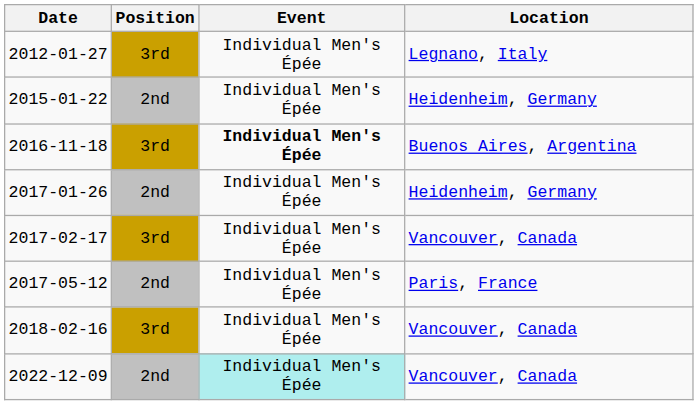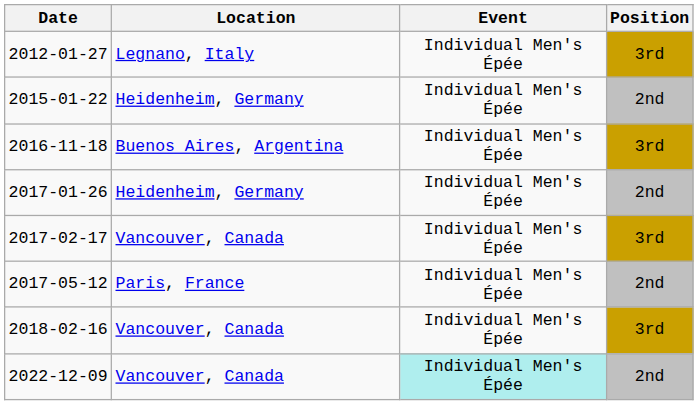 <table class="wikitable" style="text-align:center;">
 <tr>
 <th>Date</th>
+<th style="width:17em">Location</th>
+<th style="width:12em">Event</th>
 <th>Position</th>
-<th style="width:12em">Event</th>
-<th style="width:17em">Location</th>
 </tr>
 <tr>
 <td>2012-01-27</td>
+<td rowspan="1" align="left"> <a href='#'>Legnano</a>, <a href='#'>Italy</a></td>
+<td>Individual Men's Épée</td>
 <td bgcolor="caramel">3rd</td>
-<td>Individual Men's Épée</td>
-<td rowspan="1" align="left"> <a href='#'>Legnano</a>, <a href='#'>Italy</a></td>
 </tr>
 <tr>
 <td>2015-01-22</td>
+<td rowspan="1" align="left"> <a href='#'>Heidenheim</a>, <a href='#'>Germany</a></td>
+<td>Individual Men's Épée</td>
 <td bgcolor="silver">2nd</td>
-<td>Individual Men's Épée</td>
-<td rowspan="1" align="left"> <a href='#'>Heidenheim</a>, <a href='#'>Germany</a></td>
 </tr>
 <tr>
 <td>2016-11-18</td>
+<td rowspan="1" align="left"> <a href='#'>Buenos Aires</a>, <a href='#'>Argentina</a></td>
+<td>Individual Men's Épée</td>
 <td bgcolor="caramel">3rd</td>
-<td><strong>Individual Men's Épée</strong></td>
-<td rowspan="1" align="left"> <a href='#'>Buenos Aires</a>, <a href='#'>Argentina</a></td>
 </tr>
 <tr>
 <td>2017-01-26</td>
+<td rowspan="1" align="left"> <a href='#'>Heidenheim</a>, <a href='#'>Germany</a></td>
+<td>Individual Men's Épée</td>
 <td bgcolor="silver">2nd</td>
-<td>Individual Men's Épée</td>
-<td rowspan="1" align="left"> <a href='#'>Heidenheim</a>, <a href='#'>Germany</a></td>
 </tr>
 <tr>
 <td rowspan="1">2017-02-17</td>
+<td rowspan="1" align="left"> <a href='#'>Vancouver</a>, <a href='#'>Canada</a></td>
+<td>Individual Men's Épée</td>
 <td bgcolor="caramel">3rd</td>
-<td>Individual Men's Épée</td>
-<td rowspan="1" align="left"> <a href='#'>Vancouver</a>, <a href='#'>Canada</a></td>
 </tr>
 <tr>
 <td>2017-05-12</td>
+<td rowspan="1" align="left"> <a href='#'>Paris</a>, <a href='#'>France</a></td>
+<td>Individual Men's Épée</td>
 <td bgcolor="silver">2nd</td>
-<td>Individual Men's Épée</td>
-<td rowspan="1" align="left"> <a href='#'>Paris</a>, <a href='#'>France</a></td>
 </tr>
 <tr>
 <td>2018-02-16</td>
+<td rowspan="1" align="left"> <a href='#'>Vancouver</a>, <a href='#'>Canada</a></td>
+<td>Individual Men's Épée</td>
 <td bgcolor="caramel">3rd</td>
-<td>Individual Men's Épée</td>
-<td rowspan="1" align="left"> <a href='#'>Vancouver</a>, <a href='#'>Canada</a></td>
 </tr>
 <tr>
 <td>2022-12-09</td>
+<td rowspan="1" align="left"> <a href='#'>Vancouver</a>, <a href='#'>Canada</a></td>
+<td style="background: paleturquoise;">Individual Men's Épée</td>
 <td bgcolor="silver">2nd</td>
-<td style="background: paleturquoise;">Individual Men's Épée</td>
-<td rowspan="1" align="left"> <a href='#'>Vancouver</a>, <a href='#'>Canada</a></td>
 </tr>
 </table>
